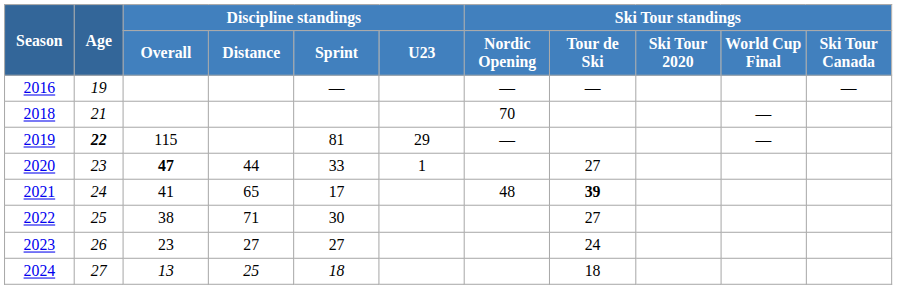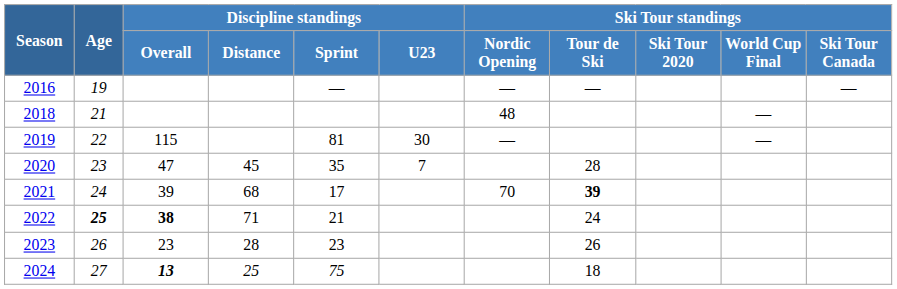 <table class="wikitable" style="font-size:95%; text-align:center; border:grey solid 1px; border-collapse:collapse; background:#ffffff;">
 <tr>
 <th style="background-color:#369; color:white; width:60px;" rowspan="2"> Season </th>
 <th style="background-color:#369; color:white; width:40px;" rowspan="2"> Age </th>
 <th style="background-color:#4180be; color:white;" colspan="4">Discipline standings</th>
 <th style="background-color:#4180be; color:white;" colspan="6">Ski Tour standings</th>
 </tr>
 <tr>
 <th style="background-color:#4180be; color:white; width:75px;">Overall</th>
 <th style="background-color:#4180be; color:white; width:75px;">Distance</th>
 <th style="background-color:#4180be; color:white; width:75px;">Sprint</th>
 <th style="background-color:#4180be; color:white; width:75px;">U23</th>
 <th style="background-color:#4180be; color:white; width:75px;">Nordic<br>Opening</th>
 <th style="background-color:#4180be; color:white; width:75px;">Tour de<br>Ski</th>
 <th style="background-color:#4180be; color:white; width:75px;">Ski Tour<br>2020</th>
 <th style="background-color:#4180be; color:white; width:75px;">World Cup<br>Final</th>
 <th style="background-color:#4180be; color:white; width:75px;">Ski Tour<br>Canada</th>
 </tr>
 <tr>
 <td><a href='#'>2016</a></td>
 <td><em>19</em></td>
 <td></td>
 <td></td>
 <td>—</td>
 <td></td>
 <td>—</td>
 <td>—</td>
 <td></td>
 <td></td>
 <td>—</td>
 </tr>
 <tr>
 <td><a href='#'>2018</a></td>
 <td><em>21</em></td>
 <td></td>
 <td></td>
 <td></td>
 <td></td>
-<td>70</td>
+<td>48</td>
 <td></td>
 <td></td>
 <td>—</td>
 <td></td>
 </tr>
 <tr>
 <td><a href='#'>2019</a></td>
-<td><strong><em>22</em></strong></td>
+<td><em>22</em></td>
 <td>115</td>
 <td></td>
 <td>81</td>
-<td>29</td>
+<td>30</td>
 <td>—</td>
 <td></td>
 <td></td>
 <td>—</td>
 <td></td>
 </tr>
 <tr>
 <td><a href='#'>2020</a></td>
 <td><em>23</em></td>
-<td><strong>47</strong></td>
-<td>44</td>
-<td>33</td>
-<td>1</td>
+<td>47</td>
+<td>45</td>
+<td>35</td>
+<td>7</td>
 <td></td>
-<td>27</td>
+<td>28</td>
 <td></td>
 <td></td>
 <td></td>
 </tr>
 <tr>
 <td><a href='#'>2021</a></td>
 <td><em>24</em></td>
-<td>41</td>
-<td>65</td>
+<td>39</td>
+<td>68</td>
 <td>17</td>
 <td></td>
-<td>48</td>
+<td>70</td>
 <td><strong>39</strong></td>
 <td></td>
 <td></td>
 <td></td>
 </tr>
 <tr>
 <td><a href='#'>2022</a></td>
-<td><em>25</em></td>
-<td>38</td>
+<td><strong><em>25</em></strong></td>
+<td><strong>38</strong></td>
 <td>71</td>
-<td>30</td>
+<td>21</td>
 <td></td>
 <td></td>
-<td>27</td>
+<td>24</td>
 <td></td>
 <td></td>
 <td></td>
 </tr>
 <tr>
 <td><a href='#'>2023</a></td>
 <td><em>26</em></td>
 <td>23</td>
-<td>27</td>
-<td>27</td>
+<td>28</td>
+<td>23</td>
 <td></td>
 <td></td>
-<td>24</td>
+<td>26</td>
 <td></td>
 <td></td>
 <td></td>
 </tr>
 <tr>
 <td><a href='#'>2024</a></td>
 <td><em>27</em></td>
-<td><em>13</em></td>
+<td><strong><em>13</em></strong></td>
 <td><em>25</em></td>
-<td><em>18</em></td>
+<td><em>75</em></td>
 <td></td>
 <td></td>
 <td>18</td>
 <td></td>
 <td></td>
 <td></td>
 </tr>
 </table>
